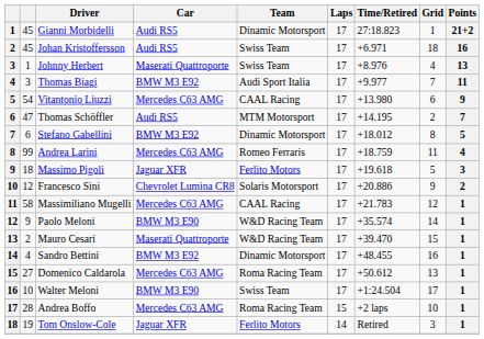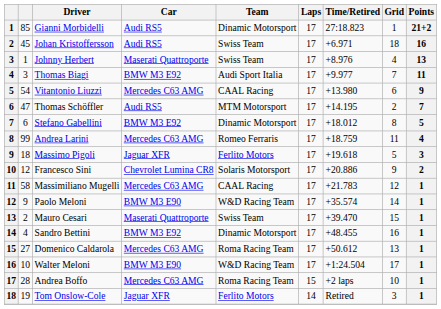 <table class="wikitable sortable" style="font-size:95%">
 <tr>
 <th></th>
 <th></th>
 <th>Driver</th>
 <th>Car</th>
 <th>Team</th>
 <th>Laps</th>
 <th>Time/Retired</th>
 <th>Grid</th>
 <th>Points</th>
 </tr>
 <tr>
 <th>1</th>
-<td align=center>45</td>
+<td align=center>85</td>
 <td> <a href='#'>Gianni Morbidelli</a></td>
 <td><a href='#'>Audi RS5</a></td>
 <td> Dinamic Motorsport</td>
 <td align=center>17</td>
 <td>27:18.823</td>
 <td align=center>1</td>
 <th>21+2</th>
 </tr>
 <tr>
 <th>2</th>
 <td align=center>45</td>
 <td> <a href='#'>Johan Kristoffersson</a></td>
 <td><a href='#'>Audi RS5</a></td>
 <td> Swiss Team</td>
 <td align=center>17</td>
 <td>+6.971</td>
 <td align=center>18</td>
 <th>16</th>
 </tr>
 <tr>
 <th>3</th>
 <td align=center>1</td>
 <td> <a href='#'>Johnny Herbert</a></td>
 <td><a href='#'>Maserati Quattroporte</a></td>
 <td> Swiss Team</td>
 <td align=center>17</td>
 <td>+8.976</td>
 <td align=center>4</td>
 <th>13</th>
 </tr>
 <tr>
 <th>4</th>
 <td align=center>3</td>
 <td> <a href='#'>Thomas Biagi</a></td>
 <td><a href='#'>BMW M3 E92</a></td>
 <td> Audi Sport Italia</td>
 <td align=center>17</td>
 <td>+9.977</td>
 <td align=center>7</td>
 <th>11</th>
 </tr>
 <tr>
 <th>5</th>
 <td align=center>54</td>
 <td> <a href='#'>Vitantonio Liuzzi</a></td>
 <td><a href='#'>Mercedes C63 AMG</a></td>
 <td> CAAL Racing</td>
 <td align=center>17</td>
 <td>+13.980</td>
 <td align=center>6</td>
 <th>9</th>
 </tr>
 <tr>
 <th>6</th>
 <td align=center>47</td>
 <td> Thomas Schöffler</td>
 <td><a href='#'>Audi RS5</a></td>
 <td> MTM Motorsport</td>
 <td align=center>17</td>
 <td>+14.195</td>
 <td align=center>2</td>
 <th>7</th>
 </tr>
 <tr>
 <th>7</th>
 <td align=center>6</td>
 <td> <a href='#'>Stefano Gabellini</a></td>
 <td><a href='#'>BMW M3 E92</a></td>
 <td> Dinamic Motorsport</td>
 <td align=center>17</td>
 <td>+18.012</td>
 <td align=center>8</td>
 <th>5</th>
 </tr>
 <tr>
 <th>8</th>
 <td align=center>99</td>
 <td> <a href='#'>Andrea Larini</a></td>
 <td><a href='#'>Mercedes C63 AMG</a></td>
 <td> Romeo Ferraris</td>
 <td align=center>17</td>
 <td>+18.759</td>
 <td align=center>11</td>
 <th>4</th>
 </tr>
 <tr>
 <th>9</th>
 <td align=center>18</td>
 <td> <a href='#'>Massimo Pigoli</a></td>
 <td><a href='#'>Jaguar XFR</a></td>
 <td> <a href='#'>Ferlito Motors</a></td>
 <td align=center>17</td>
 <td>+19.618</td>
 <td align=center>5</td>
 <th>3</th>
 </tr>
 <tr>
 <th>10</th>
 <td align=center>12</td>
 <td> Francesco Sini</td>
 <td><a href='#'>Chevrolet Lumina CR8</a></td>
 <td> Solaris Motorsport</td>
 <td align=center>17</td>
 <td>+20.886</td>
 <td align=center>9</td>
 <th>2</th>
 </tr>
 <tr>
 <th>11</th>
 <td align=center>58</td>
 <td> Massimiliano Mugelli</td>
 <td><a href='#'>Mercedes C63 AMG</a></td>
 <td> CAAL Racing</td>
 <td align=center>17</td>
 <td>+21.783</td>
 <td align=center>12</td>
 <th>1</th>
 </tr>
 <tr>
 <th>12</th>
 <td align=center>9</td>
 <td> Paolo Meloni</td>
 <td><a href='#'>BMW M3 E90</a></td>
 <td> W&D Racing Team</td>
 <td align=center>17</td>
 <td>+35.574</td>
 <td align=center>14</td>
 <th>1</th>
 </tr>
 <tr>
 <th>13</th>
 <td align=center>2</td>
 <td> Mauro Cesari</td>
 <td><a href='#'>Maserati Quattroporte</a></td>
-<td> W&D Racing Team</td>
+<td> Swiss Team</td>
 <td align=center>17</td>
 <td>+39.470</td>
 <td align=center>15</td>
 <th>1</th>
 </tr>
 <tr>
 <th>14</th>
 <td align=center>4</td>
 <td> Sandro Bettini</td>
 <td><a href='#'>BMW M3 E92</a></td>
 <td> Dinamic Motorsport</td>
 <td align=center>17</td>
 <td>+48.455</td>
 <td align=center>16</td>
 <th>1</th>
 </tr>
 <tr>
 <th>15</th>
 <td align=center>27</td>
 <td> Domenico Caldarola</td>
 <td><a href='#'>Mercedes C63 AMG</a></td>
 <td> Roma Racing Team</td>
 <td align=center>17</td>
 <td>+50.612</td>
 <td align=center>13</td>
 <th>1</th>
 </tr>
 <tr>
 <th>16</th>
 <td align=center>10</td>
 <td> Walter Meloni</td>
 <td><a href='#'>BMW M3 E90</a></td>
-<td> Swiss Team</td>
+<td> W&D Racing Team</td>
 <td align=center>17</td>
 <td>+1:24.504</td>
 <td align=center>17</td>
 <th>1</th>
 </tr>
 <tr>
 <th>17</th>
 <td align=center>28</td>
 <td> Andrea Boffo</td>
 <td><a href='#'>Mercedes C63 AMG</a></td>
 <td> Roma Racing Team</td>
 <td align=center>15</td>
 <td>+2 laps</td>
 <td align=center>10</td>
 <th>1</th>
 </tr>
 <tr>
 <th>18</th>
 <td align=center>19</td>
 <td> <a href='#'>Tom Onslow-Cole</a></td>
 <td><a href='#'>Jaguar XFR</a></td>
 <td> <a href='#'>Ferlito Motors</a></td>
 <td align=center>14</td>
 <td>Retired</td>
 <td align=center>3</td>
 <th>1</th>
 </tr>
 <tr>
 </tr>
 </table>
